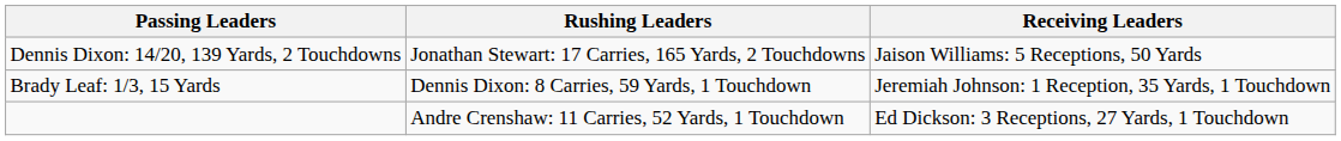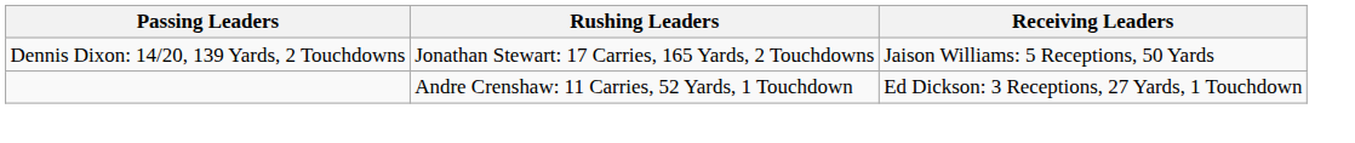 <table class="wikitable">
 <tr>
 <th>Passing Leaders</th>
 <th>Rushing Leaders</th>
 <th>Receiving Leaders</th>
 </tr>
 <tr>
 <td>Dennis Dixon: 14/20, 139 Yards, 2 Touchdowns</td>
 <td>Jonathan Stewart: 17 Carries, 165 Yards, 2 Touchdowns</td>
 <td>Jaison Williams: 5 Receptions, 50 Yards</td>
 </tr>
 <tr>
-<td>Brady Leaf: 1/3, 15 Yards</td>
-<td>Dennis Dixon: 8 Carries, 59 Yards, 1 Touchdown</td>
-<td>Jeremiah Johnson: 1 Reception, 35 Yards, 1 Touchdown</td>
-</tr>
-<tr>
 <td></td>
 <td>Andre Crenshaw: 11 Carries, 52 Yards, 1 Touchdown</td>
 <td>Ed Dickson: 3 Receptions, 27 Yards, 1 Touchdown</td>
 </tr>
 </table>
